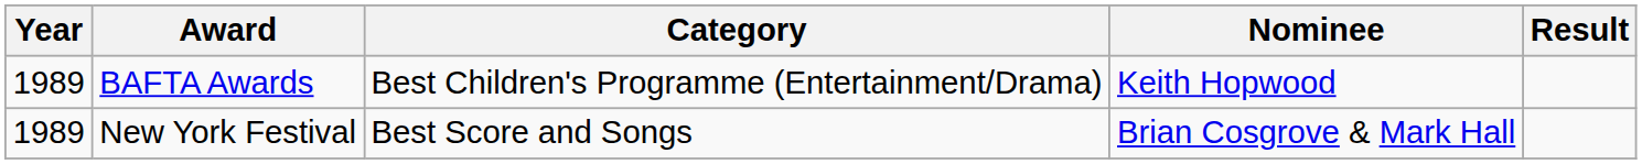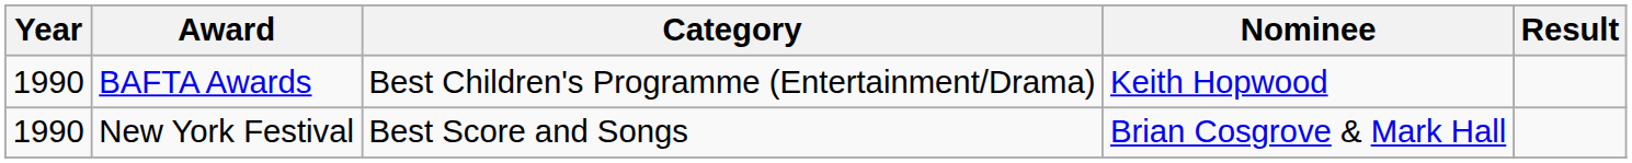 <table class="wikitable">
 <tr>
 <th>Year</th>
 <th>Award</th>
 <th>Category</th>
 <th>Nominee</th>
 <th>Result</th>
 </tr>
 <tr>
-<td>1989</td>
+<td>1990</td>
 <td><a href='#'>BAFTA Awards</a></td>
 <td>Best Children's Programme (Entertainment/Drama)</td>
 <td><a href='#'>Keith Hopwood</a></td>
 <td></td>
 </tr>
 <tr>
-<td>1989</td>
+<td>1990</td>
 <td>New York Festival</td>
 <td>Best Score and Songs</td>
 <td><a href='#'>Brian Cosgrove</a> & <a href='#'>Mark Hall</a></td>
 <td></td>
 </tr>
 </table>
